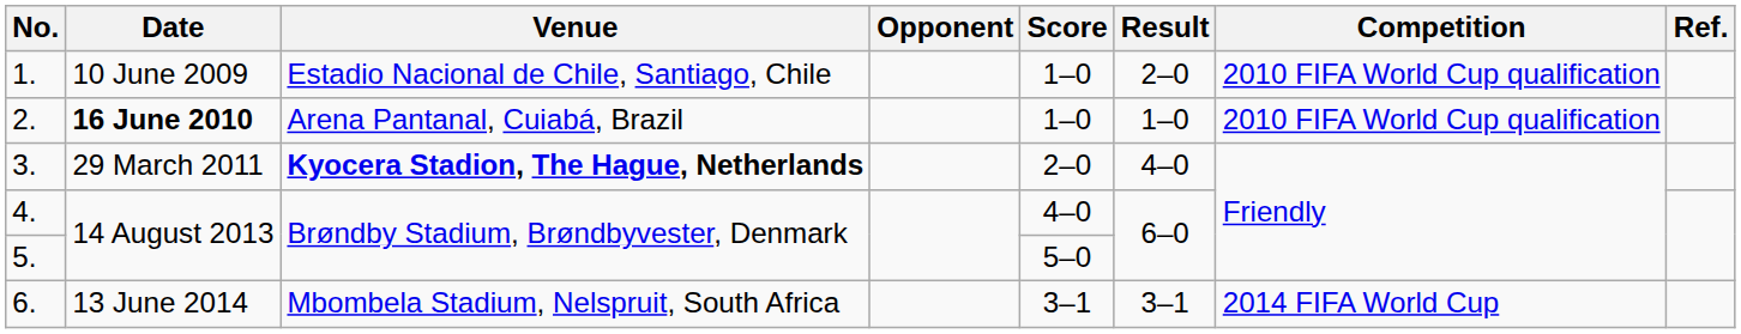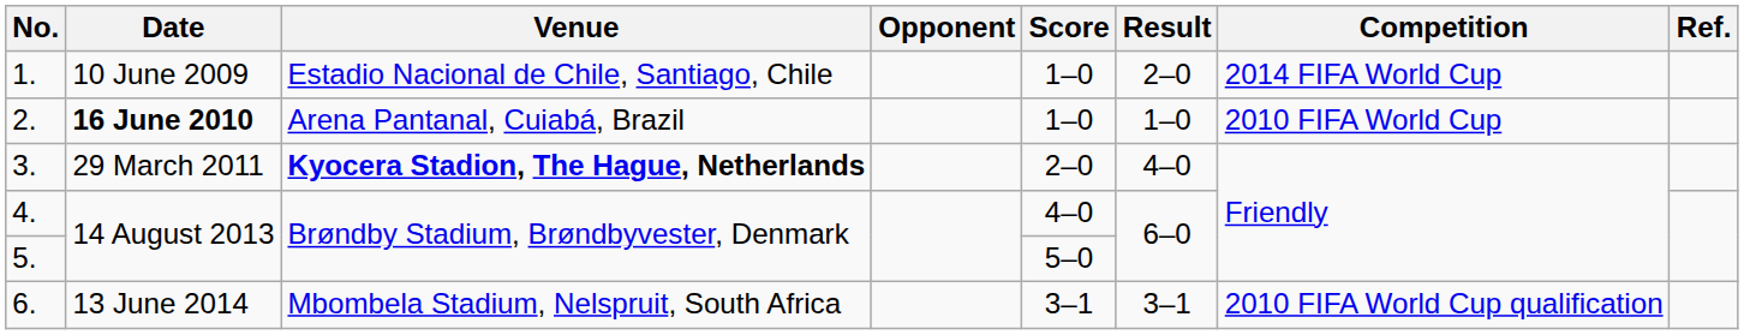 <table class="wikitable">
 <tr>
 <th>No.</th>
 <th>Date</th>
 <th>Venue</th>
 <th>Opponent</th>
 <th>Score</th>
 <th>Result</th>
 <th>Competition</th>
 <th>Ref.</th>
 </tr>
 <tr>
 <td>1.</td>
 <td>10 June 2009</td>
 <td><a href='#'>Estadio Nacional de Chile</a>, <a href='#'>Santiago</a>, Chile</td>
 <td></td>
 <td align="center">1–0</td>
 <td align="center">2–0</td>
-<td><a href='#'>2010 FIFA World Cup qualification</a></td>
+<td><a href='#'>2014 FIFA World Cup</a></td>
 <td align="center"></td>
 </tr>
 <tr>
 <td>2.</td>
 <td><strong>16 June 2010</strong></td>
 <td><a href='#'>Arena Pantanal</a>, <a href='#'>Cuiabá</a>, Brazil</td>
 <td></td>
 <td align="center">1–0</td>
 <td align="center">1–0</td>
-<td><a href='#'>2010 FIFA World Cup qualification</a></td>
+<td><a href='#'>2010 FIFA World Cup</a></td>
 <td align="center"></td>
 </tr>
 <tr>
 <td>3.</td>
 <td>29 March 2011</td>
 <td><strong><a href='#'>Kyocera Stadion</a>, <a href='#'>The Hague</a>, Netherlands</strong></td>
 <td></td>
 <td align="center">2–0</td>
 <td align="center">4–0</td>
 <td rowspan=3><a href='#'>Friendly</a></td>
 <td align="center"></td>
 </tr>
 <tr>
 <td>4.</td>
 <td rowspan=2>14 August 2013</td>
 <td rowspan=2><a href='#'>Brøndby Stadium</a>, <a href='#'>Brøndbyvester</a>, Denmark</td>
 <td rowspan=2></td>
 <td align=center>4–0</td>
 <td rowspan=2 align=center>6–0</td>
 <td rowspan=2 align="center"></td>
 </tr>
 <tr>
 <td>5.</td>
 <td align=center>5–0</td>
 </tr>
 <tr>
 <td>6.</td>
 <td>13 June 2014</td>
 <td><a href='#'>Mbombela Stadium</a>, <a href='#'>Nelspruit</a>, South Africa</td>
 <td></td>
 <td align=center>3–1</td>
 <td align=center>3–1</td>
-<td><a href='#'>2014 FIFA World Cup</a></td>
+<td><a href='#'>2010 FIFA World Cup qualification</a></td>
 <td align="center"></td>
 </tr>
 </table>
